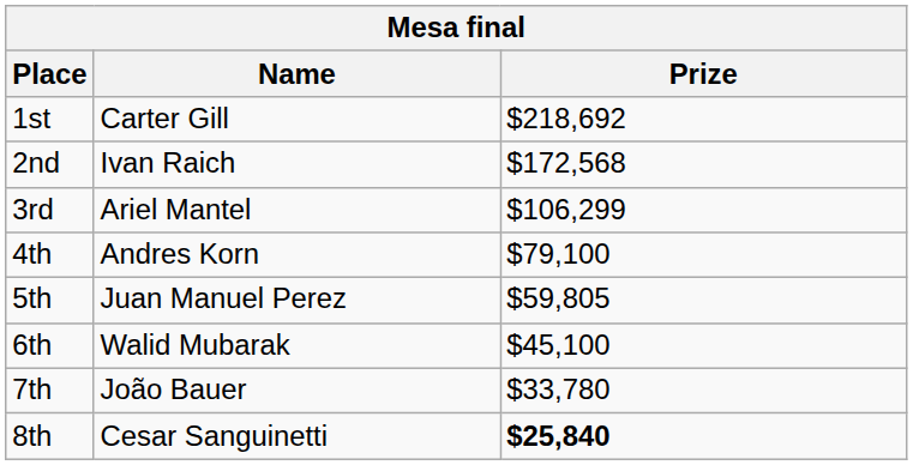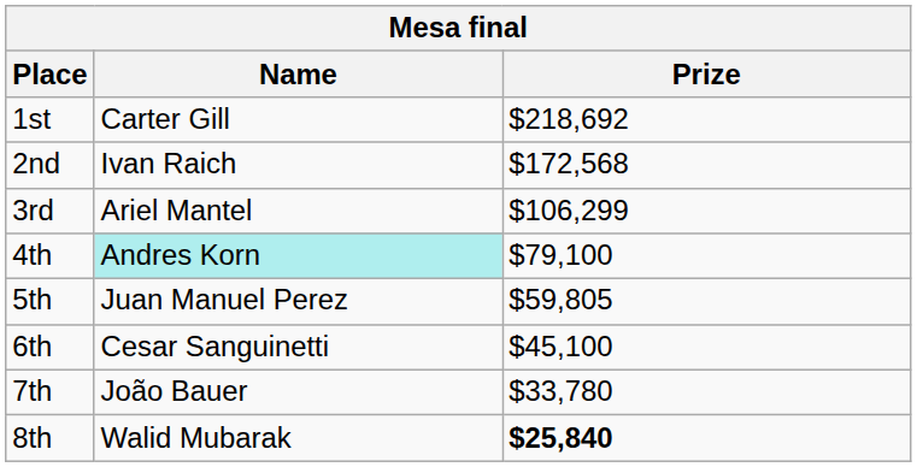 <table class="wikitable">
 <tr>
 <th colspan="3">Mesa final</th>
 </tr>
 <tr>
 <th width="30">Place</th>
 <th width="220">Name</th>
 <th width="220">Prize</th>
 </tr>
 <tr>
 <td>1st</td>
 <td> Carter Gill</td>
 <td>$218,692</td>
 </tr>
 <tr>
 <td>2nd</td>
 <td> Ivan Raich</td>
 <td>$172,568</td>
 </tr>
 <tr>
 <td>3rd</td>
 <td> Ariel Mantel</td>
 <td>$106,299</td>
 </tr>
 <tr>
 <td>4th</td>
-<td> Andres Korn</td>
+<td style="background: paleturquoise;"> Andres Korn</td>
 <td>$79,100</td>
 </tr>
 <tr>
 <td>5th</td>
 <td> Juan Manuel Perez</td>
 <td>$59,805</td>
 </tr>
 <tr>
 <td>6th</td>
-<td> Walid Mubarak</td>
+<td> Cesar Sanguinetti</td>
 <td>$45,100</td>
 </tr>
 <tr>
 <td>7th</td>
 <td> João Bauer</td>
 <td>$33,780</td>
 </tr>
 <tr>
 <td>8th</td>
-<td> Cesar Sanguinetti</td>
+<td> Walid Mubarak</td>
 <td><strong>$25,840</strong></td>
 </tr>
 </table>
